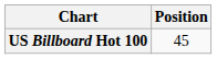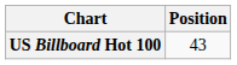 <table class="wikitable plainrowheaders" style="text-align:center">
 <tr>
 <th>Chart</th>
 <th>Position</th>
 </tr>
 <tr>
 <th scope="row">US <em>Billboard</em> Hot 100</th>
-<td style="text-align:center;">45</td>
+<td style="text-align:center;">43</td>
 </tr>
 </table>
